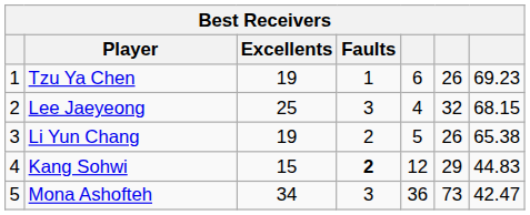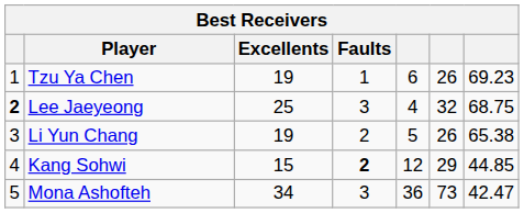 <table class="wikitable sortable" style=font-size:90%>
 <tr>
 <th colspan=7>Best Receivers</th>
 </tr>
 <tr>
 <th></th>
 <th width=158>Player</th>
 <th width=20>Excellents</th>
 <th width=20>Faults</th>
 <th width=20></th>
 <th width=20></th>
 <th width=20></th>
 </tr>
 <tr>
 <td>1</td>
 <td> <a href='#'>Tzu Ya Chen</a></td>
 <td align=center>19</td>
 <td align=center>1</td>
 <td align=center>6</td>
 <td align=center>26</td>
 <td align=center>69.23</td>
 </tr>
 <tr>
-<td>2</td>
+<td><strong>2</strong></td>
 <td> <a href='#'>Lee Jaeyeong</a></td>
 <td align=center>25</td>
 <td align=center>3</td>
 <td align=center>4</td>
 <td align=center>32</td>
-<td align=center>68.15</td>
+<td align=center>68.75</td>
 </tr>
 <tr>
 <td>3</td>
 <td> <a href='#'>Li Yun Chang</a></td>
 <td align=center>19</td>
 <td align=center>2</td>
 <td align=center>5</td>
 <td align=center>26</td>
 <td align=center>65.38</td>
 </tr>
 <tr>
 <td>4</td>
 <td> <a href='#'>Kang Sohwi</a></td>
 <td align=center>15</td>
 <td align=center><strong>2</strong></td>
 <td align=center>12</td>
 <td align=center>29</td>
-<td align=center>44.83</td>
+<td align=center>44.85</td>
 </tr>
 <tr>
 <td>5</td>
 <td> <a href='#'>Mona Ashofteh</a></td>
 <td align=center>34</td>
 <td align=center>3</td>
 <td align=center>36</td>
 <td align=center>73</td>
 <td align=center>42.47</td>
 </tr>
 </table>
